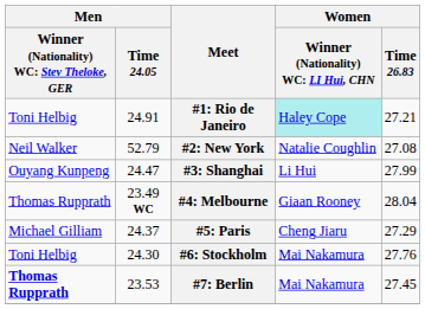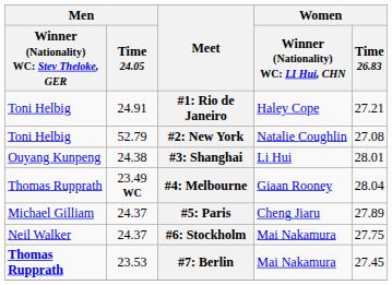 <table class=wikitable width="75%">
 <tr>
 <th colspan="2">Men</th>
 <th rowspan="2">Meet</th>
 <th colspan="2">Women</th>
 </tr>
 <tr>
 <th>Winner <small>(Nationality) <br> WC: <em><a href='#'>Stev Theloke</a>, GER</em> </small></th>
 <th>Time <small><br> <em>24.05</em> </small></th>
 <th>Winner <small>(Nationality) <br> WC: <em><a href='#'>LI Hui</a>, CHN</em> </small></th>
 <th>Time <small><br> <em>26.83</em> </small></th>
 </tr>
 <tr>
 <td> <a href='#'>Toni Helbig</a></td>
 <td align=center>24.91</td>
 <th>#1: Rio de Janeiro</th>
-<td style="background: paleturquoise;"> <a href='#'>Haley Cope</a></td>
+<td> <a href='#'>Haley Cope</a></td>
 <td align=center>27.21</td>
 </tr>
 <tr>
-<td> <a href='#'>Neil Walker</a></td>
+<td> <a href='#'>Toni Helbig</a></td>
 <td align=center>52.79</td>
 <th>#2: New York</th>
 <td> <a href='#'>Natalie Coughlin</a></td>
 <td align=center>27.08</td>
 </tr>
 <tr>
 <td> <a href='#'>Ouyang Kunpeng</a></td>
-<td align=center>24.47</td>
+<td align=center>24.38</td>
 <th>#3: Shanghai</th>
 <td> <a href='#'>Li Hui</a></td>
-<td align=center>27.99</td>
+<td align=center>28.01</td>
 </tr>
 <tr>
 <td> <a href='#'>Thomas Rupprath</a></td>
 <td align=center>23.49 <small><strong>WC</strong></small></td>
 <th>#4: Melbourne</th>
 <td> <a href='#'>Giaan Rooney</a></td>
 <td align=center>28.04</td>
 </tr>
 <tr>
 <td> <a href='#'>Michael Gilliam</a></td>
 <td align=center>24.37</td>
 <th>#5: Paris</th>
 <td> <a href='#'>Cheng Jiaru</a></td>
-<td align=center>27.29</td>
+<td align=center>27.89</td>
 </tr>
 <tr>
-<td> <a href='#'>Toni Helbig</a></td>
-<td align=center>24.30</td>
+<td> <a href='#'>Neil Walker</a></td>
+<td align=center>24.37</td>
 <th>#6: Stockholm</th>
 <td> <a href='#'>Mai Nakamura</a></td>
-<td align=center>27.76</td>
+<td align=center>27.75</td>
 </tr>
 <tr>
 <td><strong> <a href='#'>Thomas Rupprath</a></strong></td>
 <td align=center>23.53</td>
 <th>#7: Berlin</th>
 <td> <a href='#'>Mai Nakamura</a></td>
 <td align=center>27.45</td>
 </tr>
 <tr>
 </tr>
 </table>
